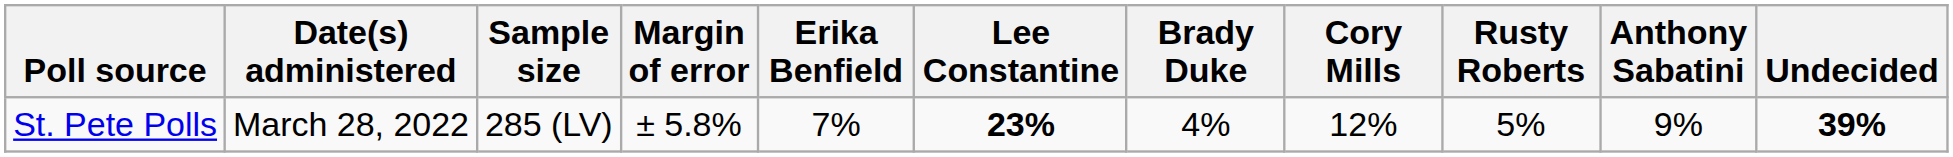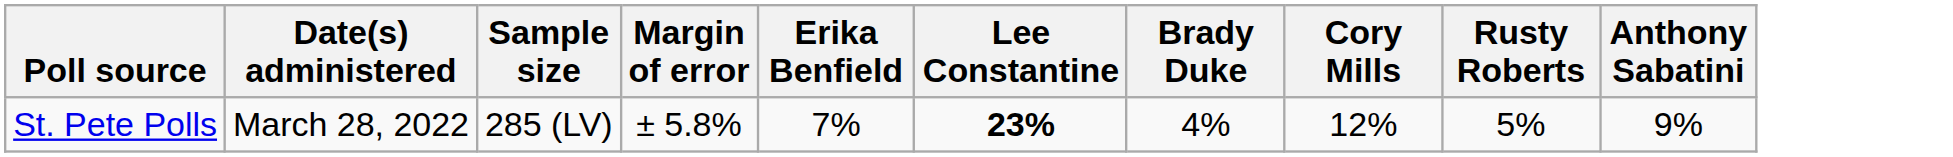 <table class="wikitable" style="font-size:90%;text-align:center;">
 <tr valign=bottom>
 <th>Poll source</th>
 <th>Date(s)<br>administered</th>
 <th>Sample<br>size</th>
 <th>Margin<br>of error</th>
 <th style="width:60px;">Erika<br>Benfield</th>
 <th style="width:60px;">Lee<br>Constantine</th>
 <th style="width:60px;">Brady<br>Duke</th>
 <th style="width:60px;">Cory<br>Mills</th>
 <th style="width:60px;">Rusty<br>Roberts</th>
 <th style="width:60px;">Anthony<br>Sabatini</th>
-<th>Undecided</th>
 </tr>
 <tr>
 <td style="text-align:left;"><a href='#'>St. Pete Polls</a></td>
 <td>March 28, 2022</td>
 <td>285 (LV)</td>
 <td>± 5.8%</td>
 <td>7%</td>
 <td><strong>23%</strong></td>
 <td>4%</td>
 <td>12%</td>
 <td>5%</td>
 <td>9%</td>
-<td><strong>39%</strong></td>
 </tr>
 </table>
